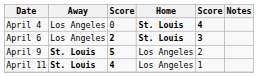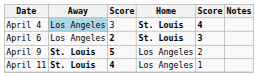 <table class="wikitable">
 <tr>
 <th>Date</th>
 <th>Away</th>
 <th>Score</th>
 <th>Home</th>
 <th>Score</th>
 <th>Notes</th>
 </tr>
 <tr>
 <td>April 4</td>
-<td>Los Angeles</td>
-<td>0</td>
+<td style="background: lightblue;">Los Angeles</td>
+<td>3</td>
 <td><strong>St. Louis</strong></td>
 <td><strong>4</strong></td>
 <td></td>
 </tr>
 <tr>
 <td>April 6</td>
 <td>Los Angeles</td>
 <td><strong>2</strong></td>
 <td><strong>St. Louis</strong></td>
 <td><strong>3</strong></td>
 <td></td>
 </tr>
 <tr>
 <td>April 9</td>
 <td><strong>St. Louis</strong></td>
 <td><strong>5</strong></td>
 <td>Los Angeles</td>
 <td>2</td>
 <td></td>
 </tr>
 <tr>
 <td>April 11</td>
 <td><strong>St. Louis</strong></td>
 <td><strong>4</strong></td>
 <td>Los Angeles</td>
 <td>1</td>
 <td></td>
 </tr>
 <tr>
 </tr>
 </table>
